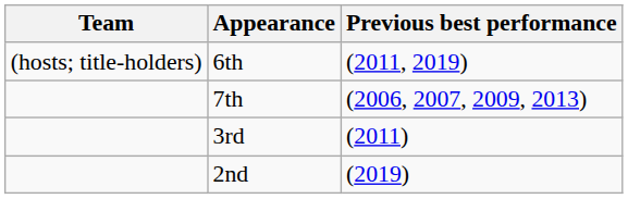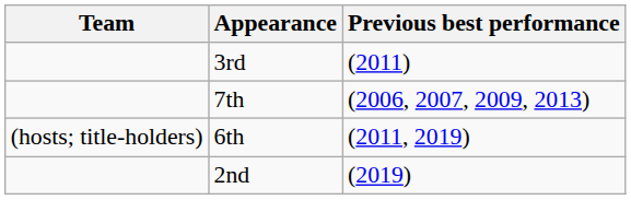 <table class="wikitable sortable">
 <tr>
 <th>Team</th>
 <th data-sort-type="number">Appearance</th>
 <th>Previous best performance</th>
+</tr>
+<tr>
+<td></td>
+<td>3rd</td>
+<td> (<a href='#'>2011</a>)</td>
+</tr>
+<tr>
+<td></td>
+<td>7th</td>
+<td><strong></strong> (<a href='#'>2006</a>, <a href='#'>2007</a>, <a href='#'>2009</a>, <a href='#'>2013</a>)</td>
 </tr>
 <tr>
 <td> (hosts; title-holders)</td>
 <td>6th</td>
 <td><strong></strong> (<a href='#'>2011</a>, <a href='#'>2019</a>)</td>
 </tr>
 <tr>
 <td></td>
-<td>7th</td>
-<td><strong></strong> (<a href='#'>2006</a>, <a href='#'>2007</a>, <a href='#'>2009</a>, <a href='#'>2013</a>)</td>
-</tr>
-<tr>
-<td></td>
-<td>3rd</td>
-<td> (<a href='#'>2011</a>)</td>
-</tr>
-<tr>
-<td></td>
 <td>2nd</td>
 <td> (<a href='#'>2019</a>)</td>
 </tr>
 </table>
